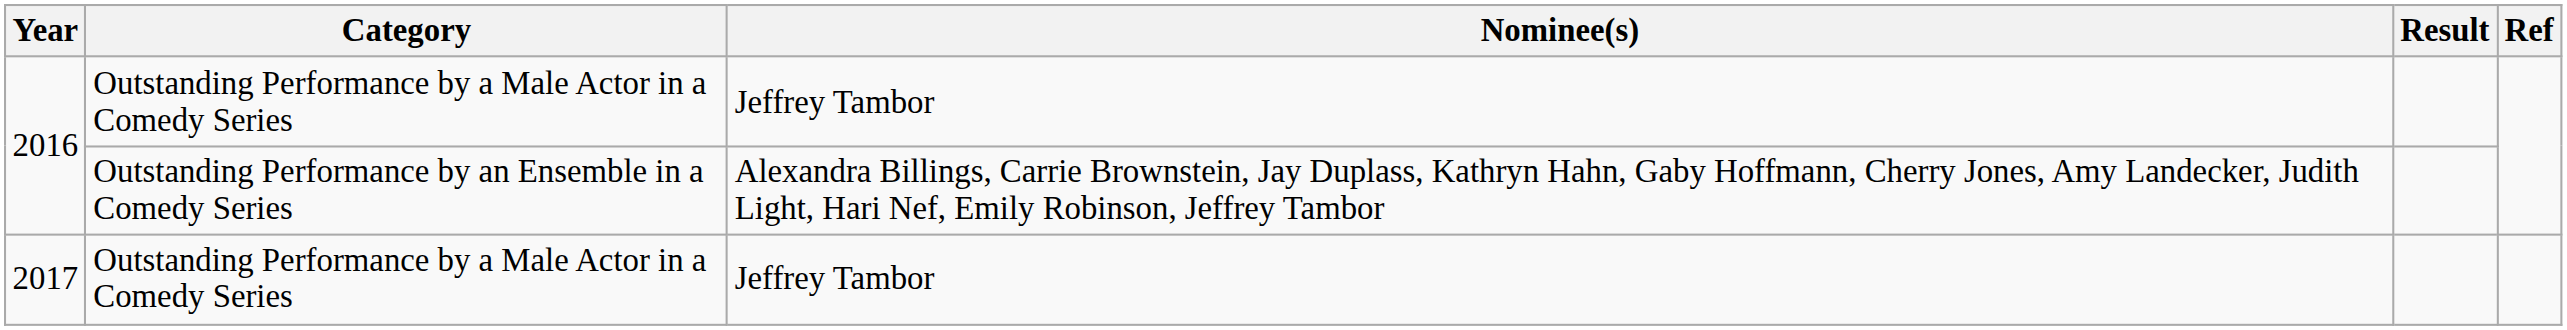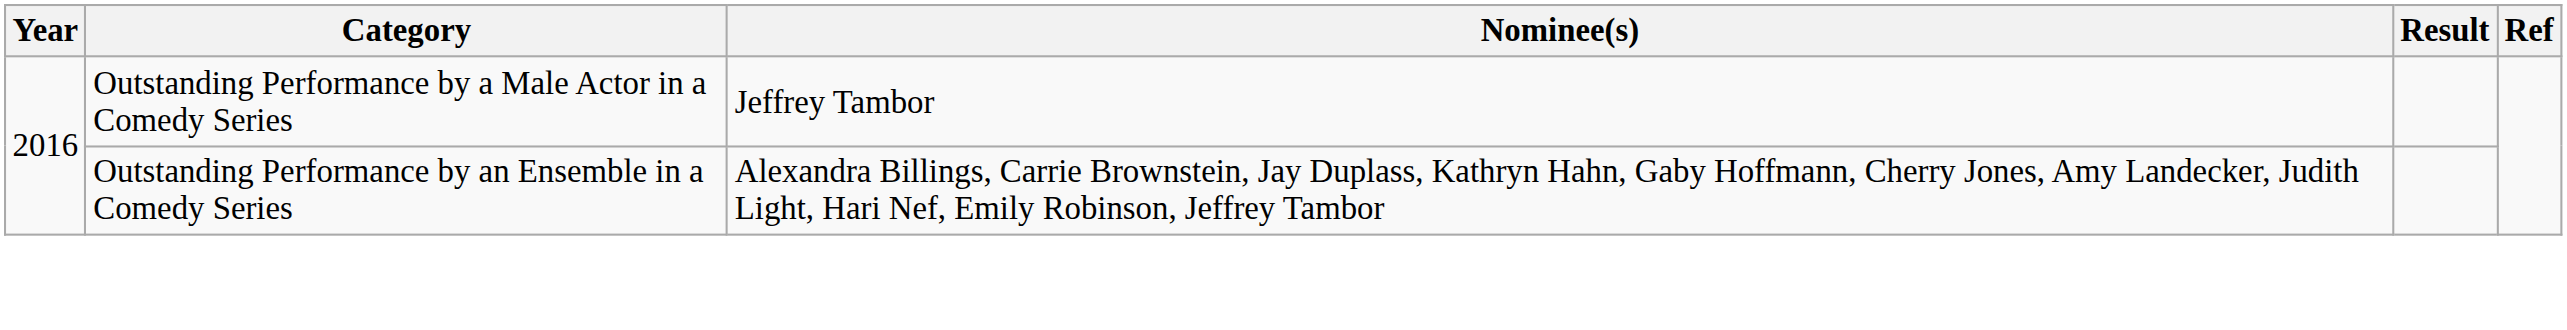 <table class="wikitable">
 <tr>
 <th>Year</th>
 <th>Category</th>
 <th>Nominee(s)</th>
 <th>Result</th>
 <th>Ref</th>
 </tr>
 <tr>
 <td rowspan=2>2016</td>
 <td>Outstanding Performance by a Male Actor in a Comedy Series</td>
 <td>Jeffrey Tambor</td>
 <td></td>
 <td rowspan=2></td>
 </tr>
 <tr>
 <td>Outstanding Performance by an Ensemble in a Comedy Series</td>
 <td>Alexandra Billings, Carrie Brownstein, Jay Duplass, Kathryn Hahn, Gaby Hoffmann, Cherry Jones, Amy Landecker, Judith Light, Hari Nef, Emily Robinson, Jeffrey Tambor</td>
 <td></td>
 </tr>
-<tr>
-<td>2017</td>
-<td>Outstanding Performance by a Male Actor in a Comedy Series</td>
-<td>Jeffrey Tambor</td>
-<td></td>
-<td></td>
-</tr>
 </table>
